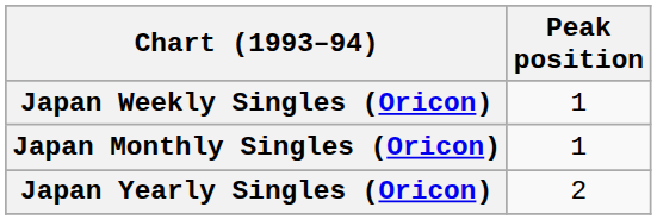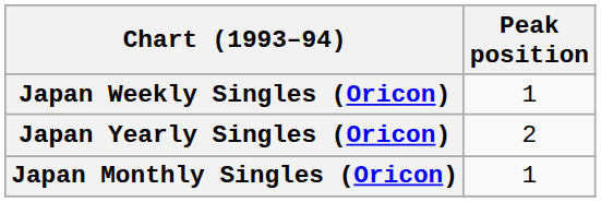 <table class="wikitable sortable plainrowheaders" style="text-align:center;">
 <tr>
 <th scope="col">Chart (1993–94)</th>
 <th scope="col">Peak<br>position</th>
 </tr>
 <tr>
 <th scope="row">Japan Weekly Singles (<a href='#'>Oricon</a>)</th>
 <td style="text-align:center;">1</td>
 </tr>
 <tr>
+<th scope="row">Japan Yearly Singles (<a href='#'>Oricon</a>)</th>
+<td style="text-align:center;">2</td>
+</tr>
+<tr>
 <th scope="row">Japan Monthly Singles (<a href='#'>Oricon</a>)</th>
 <td style="text-align:center;">1</td>
 </tr>
-<tr>
-<th scope="row">Japan Yearly Singles (<a href='#'>Oricon</a>)</th>
-<td style="text-align:center;">2</td>
-</tr>
 </table>
